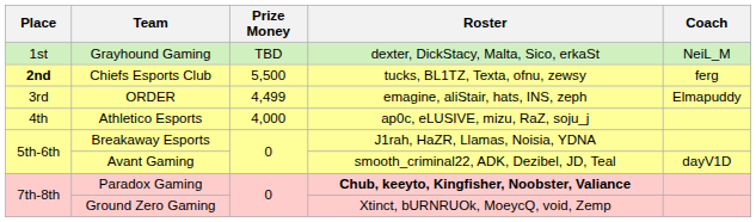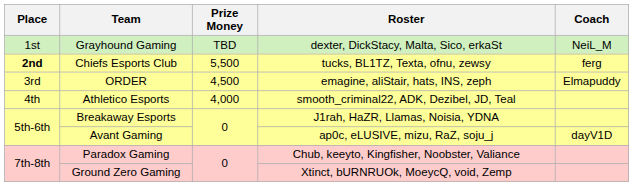 <table class="wikitable" style="text-align:center">
 <tr>
 <th width="80">Place</th>
 <th width="210">Team</th>
 <th width="95">Prize Money</th>
 <th width="500">Roster</th>
 <th width="100">Coach</th>
 </tr>
 <tr>
 <td style="background: #D0F0C0;">1st</td>
 <td style="background: #D0F0C0;">Grayhound Gaming</td>
 <td style="background: #D0F0C0;">TBD</td>
 <td style="background: #D0F0C0;">dexter, DickStacy, Malta, Sico, erkaSt</td>
 <td style="background: #D0F0C0;">NeiL_M</td>
 </tr>
 <tr>
 <td style="background: #FFFF99;"><strong>2nd</strong></td>
 <td style="background: #FFFF99;">Chiefs Esports Club</td>
 <td style="background: #FFFF99;">5,500</td>
 <td style="background: #FFFF99;">tucks, BL1TZ, Texta, ofnu, zewsy</td>
 <td style="background: #FFFF99;">ferg</td>
 </tr>
 <tr>
 <td style="background: #FFFF99;">3rd</td>
 <td style="background: #FFFF99;">ORDER</td>
-<td style="background: #FFFF99;">4,499</td>
+<td style="background: #FFFF99;">4,500</td>
 <td style="background: #FFFF99;">emagine, aliStair, hats, INS, zeph</td>
 <td style="background: #FFFF99;">Elmapuddy</td>
 </tr>
 <tr>
 <td style="background: #FFFF99;">4th</td>
 <td style="background: #FFFF99;">Athletico Esports</td>
 <td style="background: #FFFF99;">4,000</td>
-<td style="background: #FFFF99;">ap0c, eLUSIVE, mizu, RaZ, soju_j</td>
+<td style="background: #FFFF99;">smooth_criminal22, ADK, Dezibel, JD, Teal</td>
 <td style="background: #FFFF99;"></td>
 </tr>
 <tr>
 <td style="background: #FFFF99;" rowspan="2">5th-6th</td>
 <td style="background: #FFFF99;">Breakaway Esports</td>
 <td style="background: #FFFF99;" rowspan="2">0</td>
 <td style="background: #FFFF99;">J1rah, HaZR, Llamas, Noisia, YDNA</td>
 <td style="background: #FFFF99;"></td>
 </tr>
 <tr style="background: #FFFF99;">
 <td style="background: #FFFF99;">Avant Gaming</td>
-<td style="background: #FFFF99;">smooth_criminal22, ADK, Dezibel, JD, Teal</td>
+<td style="background: #FFFF99;">ap0c, eLUSIVE, mizu, RaZ, soju_j</td>
 <td style="background: #FFFF99;">dayV1D</td>
 </tr>
 <tr>
 <td style="background: #FFCCCC;" rowspan="2">7th-8th</td>
 <td style="background: #FFCCCC;">Paradox Gaming</td>
 <td style="background: #FFCCCC;" rowspan="2">0</td>
-<td style="background: #FFCCCC;"><strong>Chub, keeyto, Kingfisher, Noobster, Valiance</strong></td>
+<td style="background: #FFCCCC;">Chub, keeyto, Kingfisher, Noobster, Valiance</td>
 <td style="background: #FFCCCC;"></td>
 </tr>
 <tr style="background: #FFCCCC;">
 <td style="background: #FFCCCC;">Ground Zero Gaming</td>
 <td style="background: #FFCCCC;">Xtinct, bURNRUOk, MoeycQ, void, Zemp</td>
 <td style="background: #FFCCCC;"></td>
 </tr>
 </table>
